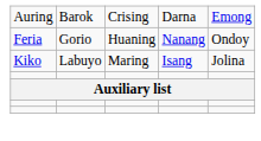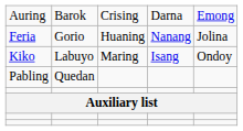 <table class="wikitable" align=right>
 <tr>
 <td>Auring</td>
 <td>Barok</td>
 <td>Crising</td>
 <td>Darna</td>
 <td><a href='#'>Emong</a></td>
 </tr>
 <tr>
 <td><a href='#'>Feria</a></td>
 <td>Gorio</td>
 <td>Huaning</td>
 <td><a href='#'>Nanang</a></td>
-<td>Ondoy</td>
+<td>Jolina</td>
 </tr>
 <tr>
 <td><a href='#'>Kiko</a></td>
 <td>Labuyo</td>
 <td>Maring</td>
 <td><a href='#'>Isang</a></td>
-<td>Jolina</td>
+<td>Ondoy</td>
+</tr>
+<tr>
+<td>Pabling</td>
+<td>Quedan</td>
+<td></td>
+<td></td>
+<td></td>
 </tr>
 <tr>
 <td></td>
 <td></td>
 <td></td>
 <td></td>
 <td></td>
 </tr>
 <tr>
 <th colspan=5>Auxiliary list</th>
 </tr>
 <tr>
 <td></td>
 <td></td>
 <td></td>
 <td></td>
 <td></td>
 </tr>
 <tr>
 <td></td>
 <td></td>
 <td></td>
 <td></td>
 <td></td>
 </tr>
 </table>
